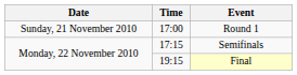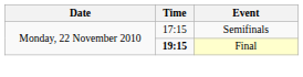 <table class = "wikitable" style="text-align:center;">
 <tr>
 <th width=220>Date</th>
 <th width=50>Time</th>
 <th width=150>Event</th>
 </tr>
 <tr>
-<td>Sunday, 21 November 2010</td>
-<td>17:00</td>
-<td>Round 1</td>
-</tr>
-<tr>
 <td rowspan=2>Monday, 22 November 2010</td>
 <td>17:15</td>
 <td>Semifinals</td>
 </tr>
 <tr>
-<td>19:15</td>
+<td><strong>19:15</strong></td>
 <td bgcolor=ffffcc>Final</td>
 </tr>
 </table>
